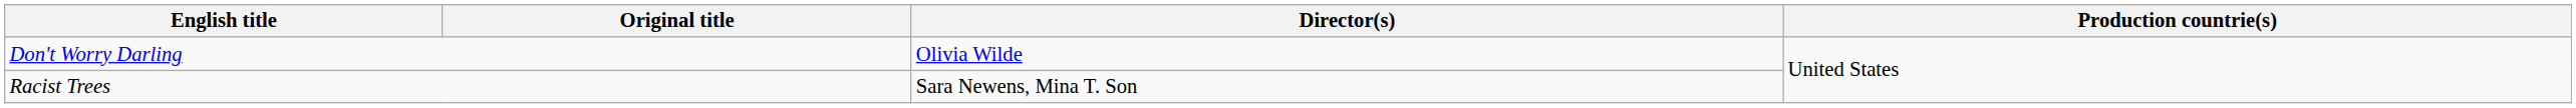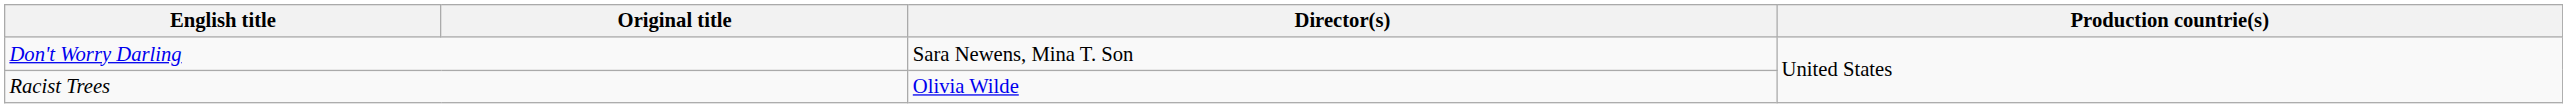 <table class="sortable wikitable" style="width:100%; margin-bottom:4px" cellpadding="5">
 <tr>
 <th scope="col">English title</th>
 <th scope="col">Original title</th>
 <th scope="col">Director(s)</th>
 <th scope="col">Production countrie(s)</th>
 </tr>
 <tr>
 <td colspan="2"><em><a href='#'>Don't Worry Darling</a></em></td>
-<td><a href='#'>Olivia Wilde</a></td>
+<td>Sara Newens, Mina T. Son</td>
 <td rowspan="2">United States</td>
 </tr>
 <tr>
 <td colspan="2"><em>Racist Trees</em></td>
-<td>Sara Newens, Mina T. Son</td>
+<td><a href='#'>Olivia Wilde</a></td>
 </tr>
 </table>
